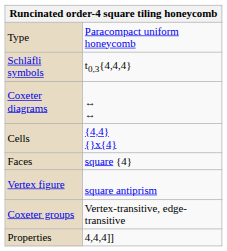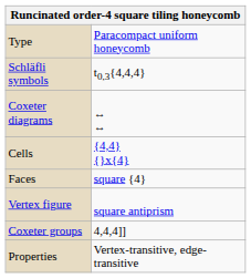 <table class="wikitable" align="right" style="margin-left:10px" width="320">
 <tr>
 <th bgcolor=#e7dcc3 colspan=2>Runcinated order-4 square tiling honeycomb</th>
 </tr>
 <tr>
 <td bgcolor=#e7dcc3>Type</td>
 <td><a href='#'>Paracompact uniform honeycomb</a></td>
 </tr>
 <tr>
 <td bgcolor=#e7dcc3><a href='#'>Schläfli symbols</a></td>
 <td>t<sub>0,3</sub>{4,4,4}</td>
 </tr>
 <tr>
 <td bgcolor=#e7dcc3><a href='#'>Coxeter diagrams</a></td>
 <td><br> ↔ <br> ↔ </td>
 </tr>
 <tr>
 <td bgcolor=#e7dcc3>Cells</td>
 <td><a href='#'>{4,4}</a> <br><a href='#'>{}x{4}</a> </td>
 </tr>
 <tr>
 <td bgcolor=#e7dcc3>Faces</td>
 <td><a href='#'>square</a> {4}</td>
 </tr>
 <tr>
 <td bgcolor=#e7dcc3><a href='#'>Vertex figure</a></td>
 <td><br><a href='#'>square antiprism</a></td>
 </tr>
 <tr>
 <td bgcolor=#e7dcc3><a href='#'>Coxeter groups</a></td>
-<td>Vertex-transitive, edge-transitive</td>
+<td>4,4,4]]</td>
 </tr>
 <tr>
 <td bgcolor=#e7dcc3>Properties</td>
-<td>4,4,4]]</td>
+<td>Vertex-transitive, edge-transitive</td>
 </tr>
 </table>
